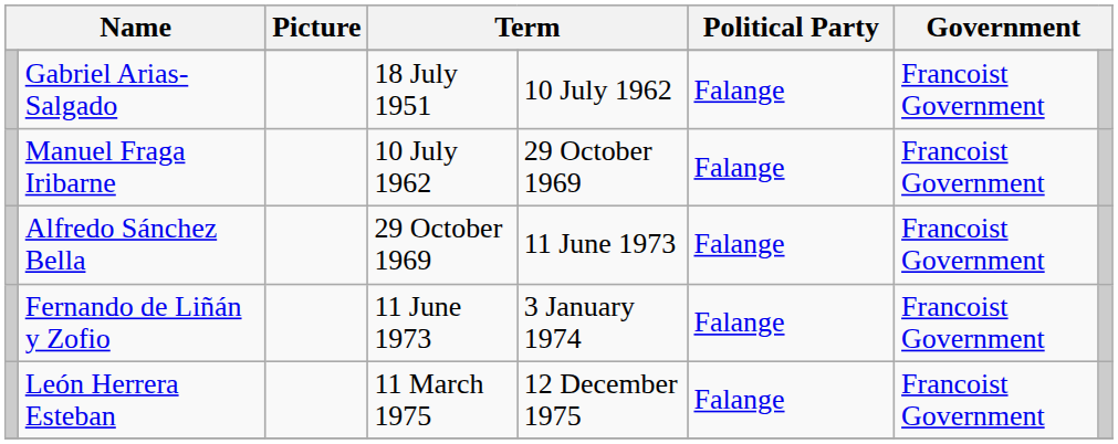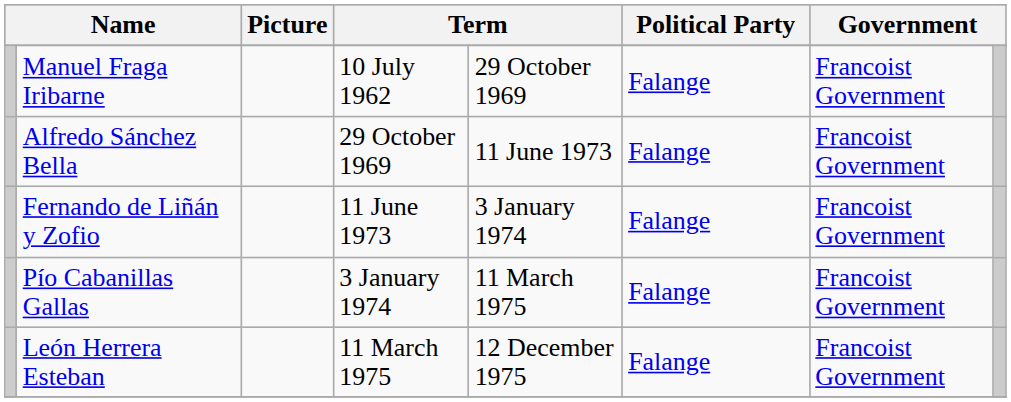 <table class="wikitable" width=70%>
 <tr style="background-color:#cccccc;">
 <th colspan=2 width=25%>Name</th>
 <th width=75>Picture</th>
 <th colspan=2 width=30%>Term</th>
 <th width=20%>Political Party</th>
 <th colspan=2 width=20%>Government</th>
 </tr>
 <tr style="background-color:#cccccc;">
-</tr>
-<tr>
-<td bgcolor=#CCCCCC></td>
-<td><a href='#'>Gabriel Arias-Salgado</a></td>
-<td></td>
-<td>18 July 1951</td>
-<td>10 July 1962</td>
-<td><a href='#'>Falange</a></td>
-<td><a href='#'>Francoist Government</a></td>
-<td bgcolor=#CCCCCC></td>
 </tr>
 <tr>
 <td bgcolor=#CCCCCC></td>
 <td><a href='#'>Manuel Fraga Iribarne</a></td>
 <td></td>
 <td>10 July 1962</td>
 <td>29 October 1969</td>
 <td><a href='#'>Falange</a></td>
 <td><a href='#'>Francoist Government</a></td>
 <td bgcolor=#CCCCCC></td>
 </tr>
 <tr>
 <td bgcolor=#CCCCCC></td>
 <td><a href='#'>Alfredo Sánchez Bella</a></td>
 <td></td>
 <td>29 October 1969</td>
 <td>11 June 1973</td>
 <td><a href='#'>Falange</a></td>
 <td><a href='#'>Francoist Government</a></td>
 <td bgcolor=#CCCCCC></td>
 </tr>
 <tr>
 <td bgcolor=#CCCCCC></td>
 <td><a href='#'>Fernando de Liñán y Zofio</a></td>
 <td></td>
 <td>11 June 1973</td>
 <td>3 January 1974</td>
 <td><a href='#'>Falange</a></td>
 <td><a href='#'>Francoist Government</a></td>
 <td bgcolor=#CCCCCC></td>
 </tr>
 <tr>
 <td bgcolor=#CCCCCC></td>
+<td><a href='#'>Pío Cabanillas Gallas</a></td>
+<td></td>
+<td>3 January 1974</td>
+<td>11 March 1975</td>
+<td><a href='#'>Falange</a></td>
+<td><a href='#'>Francoist Government</a></td>
+<td bgcolor=#CCCCCC></td>
+</tr>
+<tr>
+<td bgcolor=#CCCCCC></td>
 <td><a href='#'>León Herrera Esteban</a></td>
 <td></td>
 <td>11 March 1975</td>
 <td>12 December 1975</td>
 <td><a href='#'>Falange</a></td>
 <td><a href='#'>Francoist Government</a></td>
 <td bgcolor=#CCCCCC></td>
 </tr>
 <tr>
 </tr>
 </table>
